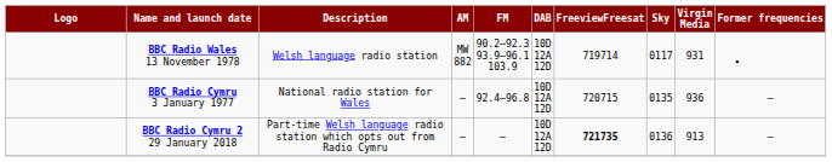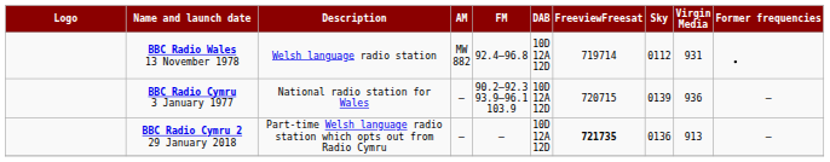 <table class="wikitable" style="text-align: center;">
 <tr>
 <th style="color:white; background-color: #8B0000" width="155pt">Logo</th>
 <th style="color:white; background-color: #8B0000" width="170pt">Name and launch date</th>
 <th style="color:white; background-color: #8B0000" width="250pt">Description</th>
 <th style="color:white; background-color: #8B0000">AM<br></th>
 <th style="color:white; background-color: #8B0000">FM<br></th>
 <th style="color:white; background-color: #8B0000">DAB</th>
 <th style="color:white; background-color: #8B0000">FreeviewFreesat</th>
 <th style="color:white; background-color: #8B0000">Sky</th>
 <th style="color:white; background-color: #8B0000">Virgin<br>Media</th>
 <th style="color:white; background-color: #8B0000">Former frequencies</th>
 </tr>
 <tr>
 <td></td>
 <td><strong><a href='#'>BBC Radio Wales</a></strong><br>13 November 1978</td>
 <td><a href='#'>Welsh language</a> radio station</td>
 <td>MW<br>882</td>
-<td>90.2–92.3<br>93.9–96.1<br>103.9</td>
+<td>92.4–96.8<br></td>
 <td>10D<br>12A<br>12D</td>
 <td>719714</td>
-<td>0117</td>
+<td>0112</td>
 <td>931</td>
 <td><br><ul><li></li></ul></td>
 </tr>
 <tr>
 <td></td>
 <td><strong><a href='#'>BBC Radio Cymru</a></strong><br>3 January 1977</td>
 <td>National radio station for <a href='#'>Wales</a></td>
 <td>—</td>
-<td>92.4–96.8<br></td>
+<td>90.2–92.3<br>93.9–96.1<br>103.9</td>
 <td>10D<br>12A<br>12D</td>
 <td>720715</td>
-<td>0135</td>
+<td>0139</td>
 <td>936</td>
 <td>—</td>
 </tr>
 <tr>
 <td></td>
 <td><strong><a href='#'>BBC Radio Cymru 2</a></strong><br>29 January 2018</td>
 <td>Part-time <a href='#'>Welsh language</a> radio station which opts out from Radio Cymru</td>
 <td>—</td>
 <td>—</td>
 <td>10D<br>12A<br>12D</td>
 <td><strong>721735</strong></td>
 <td>0136</td>
 <td>913</td>
 <td>—</td>
 </tr>
 <tr>
 </tr>
 </table>
